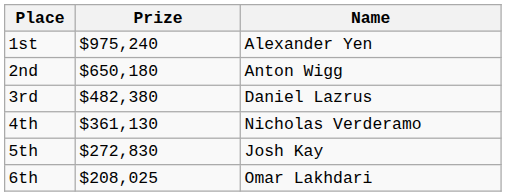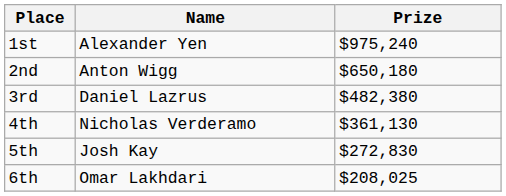 <table class="wikitable">
 <tr>
 <th style="width:50px;">Place</th>
+<th style="width:200px;">Name</th>
 <th style="width:125px;">Prize</th>
-<th style="width:200px;">Name</th>
 </tr>
 <tr>
 <td>1st</td>
+<td> Alexander Yen</td>
 <td>$975,240</td>
-<td> Alexander Yen</td>
 </tr>
 <tr>
 <td>2nd</td>
+<td> Anton Wigg</td>
 <td>$650,180</td>
-<td> Anton Wigg</td>
 </tr>
 <tr>
 <td>3rd</td>
+<td> Daniel Lazrus</td>
 <td>$482,380</td>
-<td> Daniel Lazrus</td>
 </tr>
 <tr>
 <td>4th</td>
+<td> Nicholas Verderamo</td>
 <td>$361,130</td>
-<td> Nicholas Verderamo</td>
 </tr>
 <tr>
 <td>5th</td>
+<td>  Josh Kay</td>
 <td>$272,830</td>
-<td>  Josh Kay</td>
 </tr>
 <tr>
 <td>6th</td>
+<td>  Omar Lakhdari</td>
 <td>$208,025</td>
-<td>  Omar Lakhdari</td>
 </tr>
 </table>
